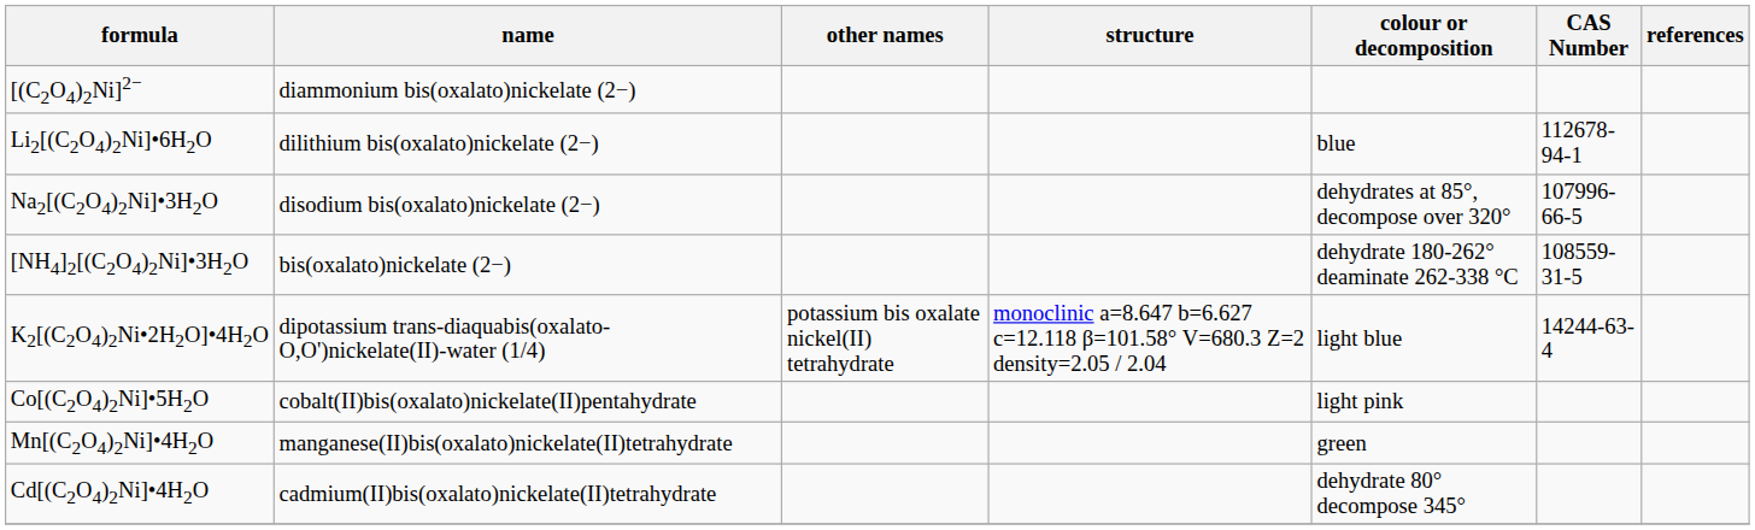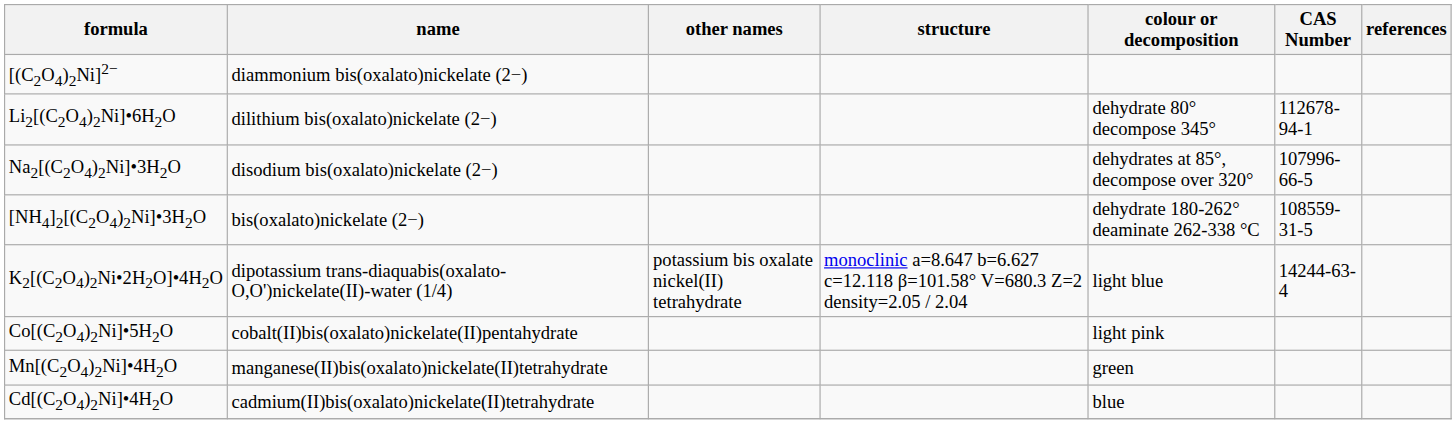 <table class="wikitable">
 <tr>
 <th>formula</th>
 <th>name</th>
 <th>other names</th>
 <th>structure</th>
 <th>colour or decomposition</th>
 <th>CAS Number</th>
 <th>references</th>
 </tr>
 <tr>
 <td>[(C<sub>2</sub>O<sub>4</sub>)<sub>2</sub>Ni]<sup>2−</sup></td>
 <td>diammonium bis(oxalato)nickelate (2−)</td>
 <td></td>
 <td></td>
 <td></td>
 <td></td>
 <td></td>
 </tr>
 <tr>
 <td>Li<sub>2</sub>[(C<sub>2</sub>O<sub>4</sub>)<sub>2</sub>Ni]•6H<sub>2</sub>O</td>
 <td>dilithium bis(oxalato)nickelate (2−)</td>
 <td></td>
 <td></td>
-<td>blue</td>
+<td>dehydrate 80° decompose 345°</td>
 <td>112678-94-1</td>
 <td></td>
 </tr>
 <tr>
 <td>Na<sub>2</sub>[(C<sub>2</sub>O<sub>4</sub>)<sub>2</sub>Ni]•3H<sub>2</sub>O</td>
 <td>disodium bis(oxalato)nickelate (2−)</td>
 <td></td>
 <td></td>
 <td>dehydrates at 85°, decompose over 320°</td>
 <td>107996-66-5</td>
 <td></td>
 </tr>
 <tr>
 <td>[NH<sub>4</sub>]<sub>2</sub>[(C<sub>2</sub>O<sub>4</sub>)<sub>2</sub>Ni]•3H<sub>2</sub>O</td>
 <td>bis(oxalato)nickelate (2−)</td>
 <td></td>
 <td></td>
 <td>dehydrate 180-262° deaminate 262-338 °C</td>
 <td>108559-31-5</td>
 <td></td>
 </tr>
 <tr>
 <td>K<sub>2</sub>[(C<sub>2</sub>O<sub>4</sub>)<sub>2</sub>Ni•2H<sub>2</sub>O]•4H<sub>2</sub>O</td>
 <td>dipotassium trans-diaquabis(oxalato-O,O')nickelate(II)-water (1/4)</td>
 <td>potassium bis oxalate nickel(II) tetrahydrate</td>
 <td><a href='#'>monoclinic</a> a=8.647 b=6.627 c=12.118 β=101.58° V=680.3 Z=2 density=2.05 / 2.04</td>
 <td>light blue</td>
 <td>14244-63-4</td>
 <td></td>
 </tr>
 <tr>
 <td>Co[(C<sub>2</sub>O<sub>4</sub>)<sub>2</sub>Ni]•5H<sub>2</sub>O</td>
 <td>cobalt(II)bis(oxalato)nickelate(II)pentahydrate</td>
 <td></td>
 <td></td>
 <td>light pink</td>
 <td></td>
 <td></td>
 </tr>
 <tr>
 <td>Mn[(C<sub>2</sub>O<sub>4</sub>)<sub>2</sub>Ni]•4H<sub>2</sub>O</td>
 <td>manganese(II)bis(oxalato)nickelate(II)tetrahydrate</td>
 <td></td>
 <td></td>
 <td>green</td>
 <td></td>
 <td></td>
 </tr>
 <tr>
 <td>Cd[(C<sub>2</sub>O<sub>4</sub>)<sub>2</sub>Ni]•4H<sub>2</sub>O</td>
 <td>cadmium(II)bis(oxalato)nickelate(II)tetrahydrate</td>
 <td></td>
 <td></td>
-<td>dehydrate 80° decompose 345°</td>
+<td>blue</td>
 <td></td>
 <td></td>
 </tr>
 <tr>
 </tr>
 </table>
